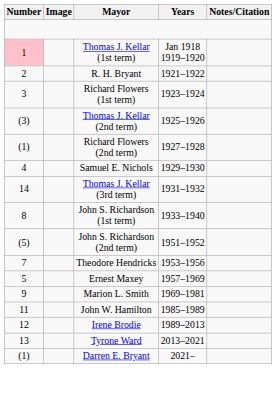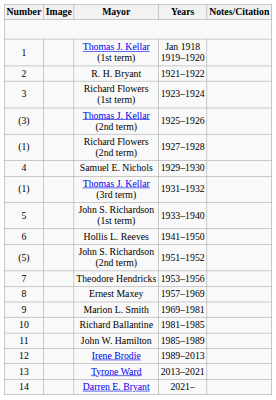 <table class="wikitable" style="text-align:center">
 <tr>
 <th>Number</th>
 <th>Image</th>
 <th>Mayor</th>
 <th>Years</th>
 <th>Notes/Citation</th>
 </tr>
 <tr style="height:2em">
 </tr>
 <tr>
-<td style="background: pink;">1</td>
+<td>1</td>
 <td></td>
 <td><a href='#'>Thomas J. Kellar</a><br> (1st term)</td>
 <td>Jan 1918<br> 1919–1920</td>
 <td></td>
 </tr>
 <tr>
 <td>2</td>
 <td></td>
 <td>R. H. Bryant</td>
 <td>1921–1922</td>
 <td></td>
 </tr>
 <tr>
 <td>3</td>
 <td></td>
 <td>Richard Flowers<br> (1st term)</td>
 <td>1923–1924</td>
 <td></td>
 </tr>
 <tr>
 <td>(3)</td>
 <td></td>
 <td><a href='#'>Thomas J. Kellar</a><br> (2nd term)</td>
 <td>1925–1926</td>
 <td></td>
 </tr>
 <tr>
 <td>(1)</td>
 <td></td>
 <td>Richard Flowers<br> (2nd term)</td>
 <td>1927–1928</td>
 <td></td>
 </tr>
 <tr>
 <td>4</td>
 <td></td>
 <td>Samuel E. Nichols</td>
 <td>1929–1930</td>
 <td></td>
 </tr>
 <tr>
-<td>14</td>
+<td>(1)</td>
 <td></td>
 <td><a href='#'>Thomas J. Kellar</a><br> (3rd term)</td>
 <td>1931–1932</td>
 <td></td>
 </tr>
 <tr>
-<td>8</td>
+<td>5</td>
 <td></td>
 <td>John S. Richardson<br> (1st term)</td>
 <td>1933–1940</td>
+<td></td>
+</tr>
+<tr>
+<td>6</td>
+<td></td>
+<td>Hollis L. Reeves</td>
+<td>1941–1950</td>
 <td></td>
 </tr>
 <tr>
 <td>(5)</td>
 <td></td>
 <td>John S. Richardson<br> (2nd term)</td>
 <td>1951–1952</td>
 <td></td>
 </tr>
 <tr>
 <td>7</td>
 <td></td>
 <td>Theodore Hendricks</td>
 <td>1953–1956</td>
 <td></td>
 </tr>
 <tr>
-<td>5</td>
+<td>8</td>
 <td></td>
 <td>Ernest Maxey</td>
 <td>1957–1969</td>
 <td></td>
 </tr>
 <tr>
 <td>9</td>
 <td></td>
 <td>Marion L. Smith</td>
 <td>1969–1981</td>
+<td></td>
+</tr>
+<tr>
+<td>10</td>
+<td></td>
+<td>Richard Ballantine</td>
+<td>1981–1985</td>
 <td></td>
 </tr>
 <tr>
 <td>11</td>
 <td></td>
 <td>John W. Hamilton</td>
 <td>1985–1989</td>
 <td></td>
 </tr>
 <tr>
 <td>12</td>
 <td></td>
 <td><a href='#'>Irene Brodie</a></td>
 <td>1989–2013</td>
 <td></td>
 </tr>
 <tr>
 <td>13</td>
 <td></td>
 <td><a href='#'>Tyrone Ward</a></td>
 <td>2013–2021</td>
 <td></td>
 </tr>
 <tr>
-<td>(1)</td>
+<td>14</td>
 <td></td>
 <td><a href='#'>Darren E. Bryant</a></td>
 <td>2021–</td>
 <td></td>
 </tr>
 </table>
